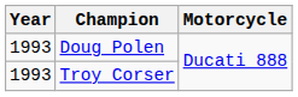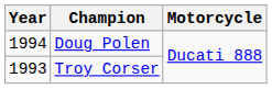 <table class="wikitable">
 <tr>
 <th>Year</th>
 <th>Champion</th>
 <th>Motorcycle</th>
 </tr>
 <tr>
-<td>1993</td>
+<td>1994</td>
 <td> <a href='#'>Doug Polen</a></td>
 <td rowspan="2"><a href='#'>Ducati 888</a></td>
 </tr>
 <tr>
 <td>1993</td>
 <td> <a href='#'>Troy Corser</a></td>
 </tr>
 </table>
